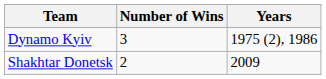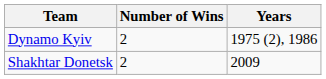 <table class="wikitable">
 <tr>
 <th>Team</th>
 <th>Number of Wins</th>
 <th>Years</th>
 </tr>
 <tr>
 <td><a href='#'>Dynamo Kyiv</a></td>
-<td>3</td>
+<td>2</td>
 <td>1975 (2), 1986</td>
 </tr>
 <tr>
 <td><a href='#'>Shakhtar Donetsk</a></td>
 <td>2</td>
 <td>2009</td>
 </tr>
 </table>
